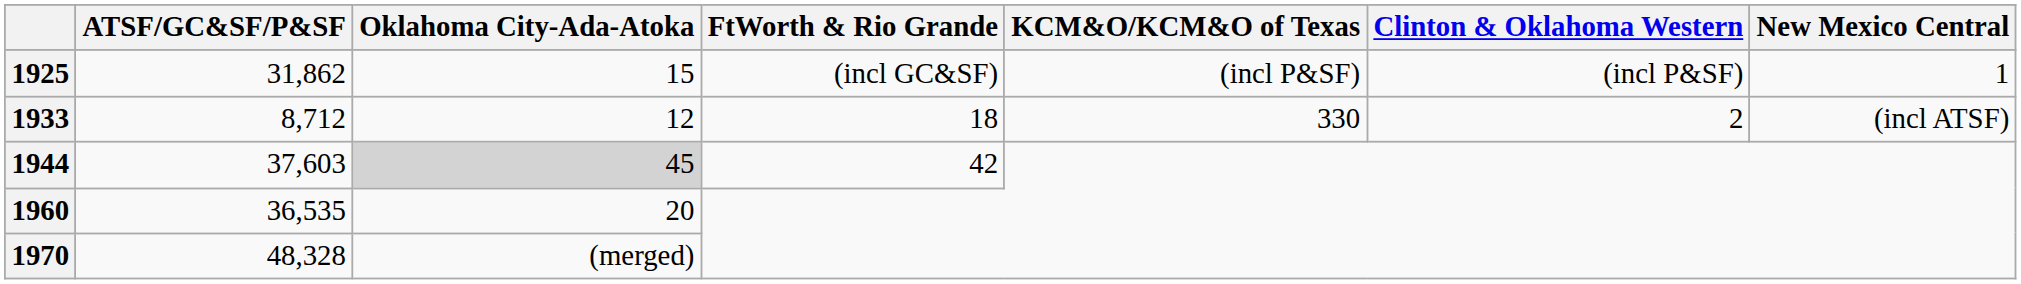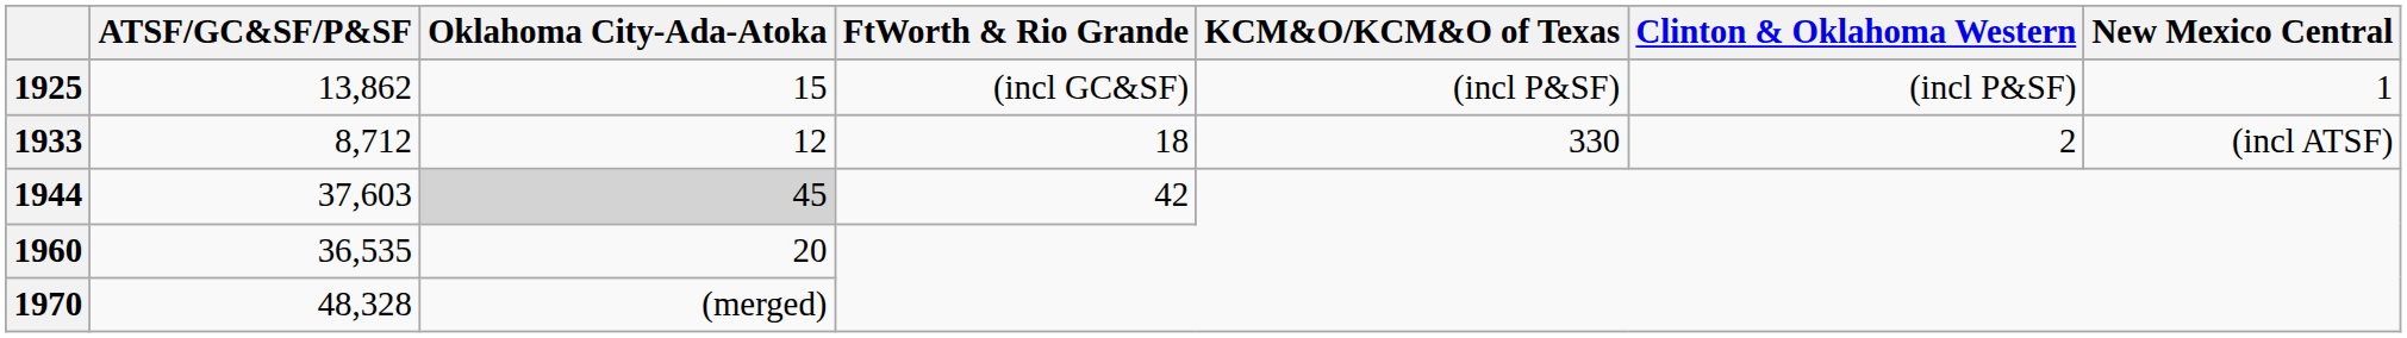 <table class="wikitable">
 <tr>
 <th></th>
 <th>ATSF/GC&SF/P&SF</th>
 <th>Oklahoma City-Ada-Atoka</th>
 <th>FtWorth & Rio Grande</th>
 <th>KCM&O/KCM&O of Texas</th>
 <th><a href='#'>Clinton & Oklahoma Western</a></th>
 <th>New Mexico Central</th>
 </tr>
 <tr align="right">
 <th scope="row">1925</th>
-<td>31,862</td>
+<td>13,862</td>
 <td>15</td>
 <td>(incl GC&SF)</td>
 <td>(incl P&SF)</td>
 <td>(incl P&SF)</td>
 <td>1</td>
 </tr>
 <tr align="right">
 <th scope="row">1933</th>
 <td>8,712</td>
 <td>12</td>
 <td>18</td>
 <td>330</td>
 <td>2</td>
 <td>(incl ATSF)</td>
 </tr>
 <tr align="right">
 <th scope="row">1944</th>
 <td>37,603</td>
 <td style="background: lightgrey;">45</td>
 <td>42</td>
 </tr>
 <tr align="right">
 <th scope="row">1960</th>
 <td>36,535</td>
 <td>20</td>
 </tr>
 <tr align="right">
 <th scope="row">1970</th>
 <td>48,328</td>
 <td>(merged)</td>
 </tr>
 </table>
